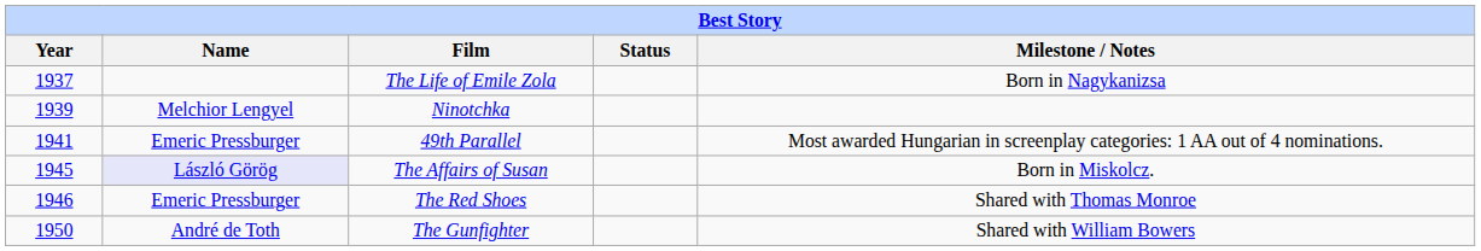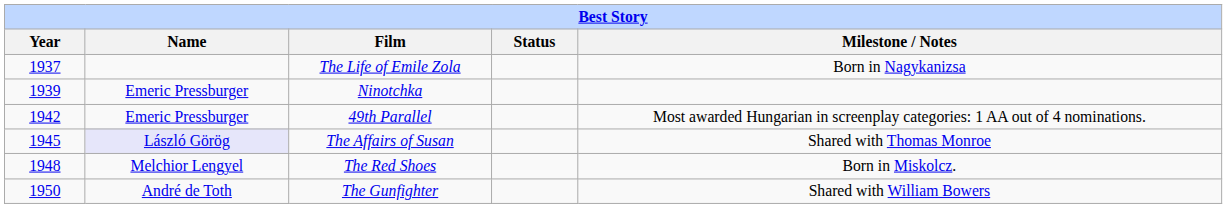 <table class="wikitable" style="text-align: center">
 <tr ---- style="background:#bfd7ff">
 <td colspan=6 style="text-align:center"><strong><a href='#'>Best Story</a></strong></td>
 </tr>
 <tr ---- style="background:#ebf5ff">
 <th width="75">Year</th>
 <th width="200">Name</th>
 <th width="200">Film</th>
 <th width="80">Status</th>
 <th width="650">Milestone / Notes</th>
 </tr>
 <tr>
 <td><a href='#'>1937</a></td>
 <td></td>
 <td><em><a href='#'>The Life of Emile Zola</a></em></td>
 <td></td>
 <td>Born in <a href='#'>Nagykanizsa</a></td>
 </tr>
 <tr>
 <td><a href='#'>1939</a></td>
-<td><a href='#'>Melchior Lengyel</a></td>
+<td><a href='#'>Emeric Pressburger</a></td>
 <td><em><a href='#'>Ninotchka</a></em></td>
 <td></td>
 <td></td>
 </tr>
 <tr>
-<td><a href='#'>1941</a></td>
+<td><a href='#'>1942</a></td>
 <td><a href='#'>Emeric Pressburger</a></td>
 <td><em><a href='#'>49th Parallel</a></em></td>
 <td></td>
 <td>Most awarded Hungarian in screenplay categories: 1 AA out of 4 nominations.</td>
 </tr>
 <tr>
 <td><a href='#'>1945</a></td>
 <td style="background: lavender;"><a href='#'>László Görög</a></td>
 <td><em><a href='#'>The Affairs of Susan</a></em></td>
 <td></td>
-<td>Born in <a href='#'>Miskolcz</a>.</td>
+<td>Shared with <a href='#'>Thomas Monroe</a></td>
 </tr>
 <tr>
-<td><a href='#'>1946</a></td>
-<td><a href='#'>Emeric Pressburger</a></td>
+<td><a href='#'>1948</a></td>
+<td><a href='#'>Melchior Lengyel</a></td>
 <td><em><a href='#'>The Red Shoes</a></em></td>
 <td></td>
-<td>Shared with <a href='#'>Thomas Monroe</a></td>
+<td>Born in <a href='#'>Miskolcz</a>.</td>
 </tr>
 <tr>
 <td><a href='#'>1950</a></td>
 <td><a href='#'>André de Toth</a></td>
 <td><em><a href='#'>The Gunfighter</a></em></td>
 <td></td>
 <td>Shared with <a href='#'>William Bowers</a></td>
 </tr>
 </table>
